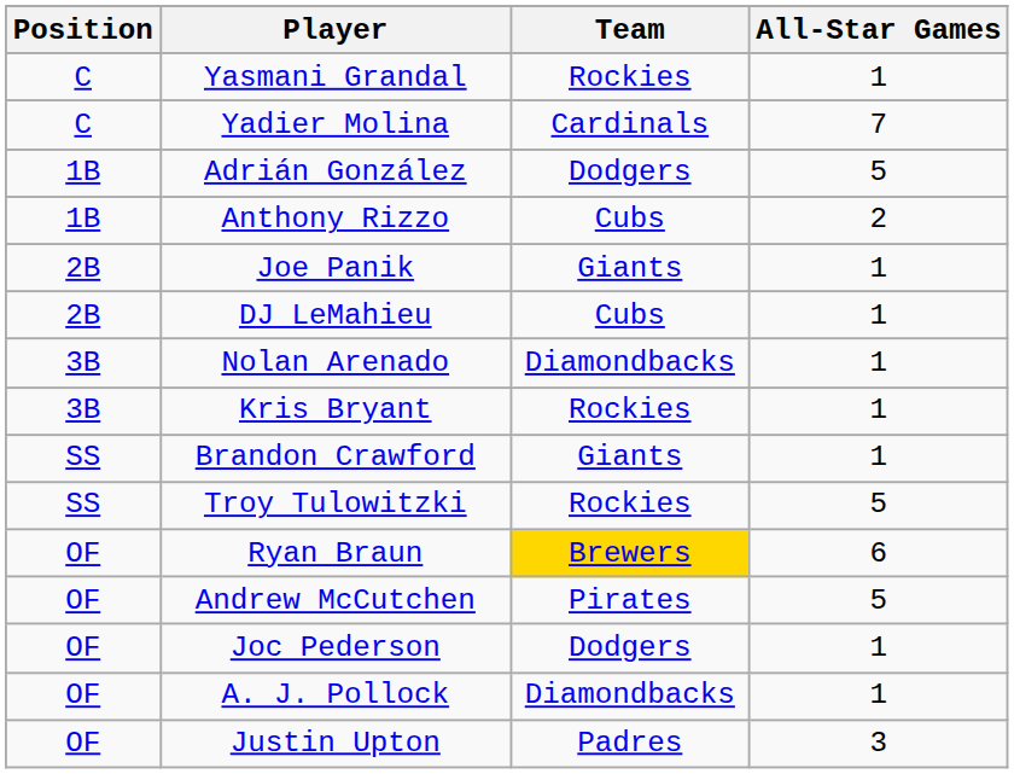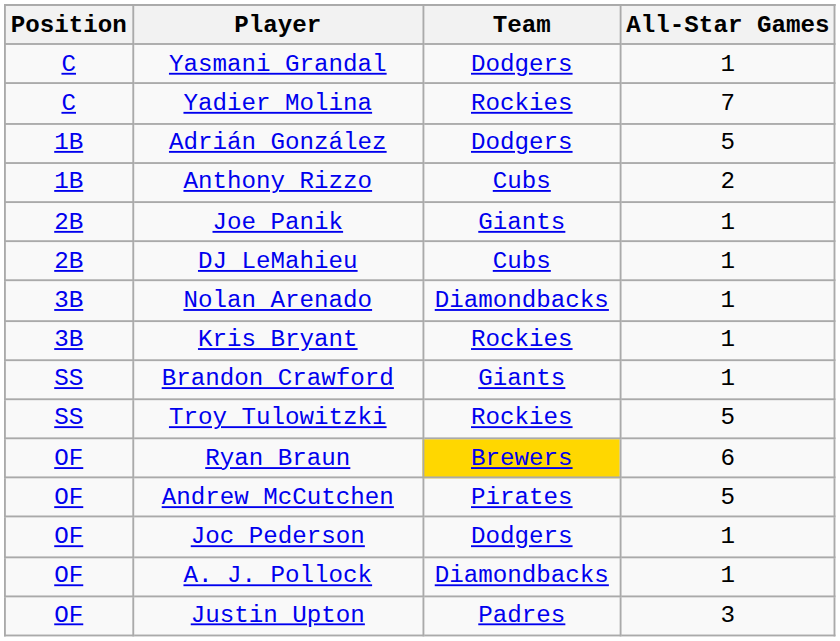 <table class="wikitable sortable" style="text-align:center;">
 <tr>
 </tr>
 <tr>
 <th>Position</th>
 <th style="width:150px;">Player</th>
 <th style="width:100px;">Team</th>
 <th>All-Star Games</th>
 </tr>
 <tr>
 <td><a href='#'>C</a></td>
 <td><a href='#'>Yasmani Grandal</a></td>
-<td><a href='#'>Rockies</a></td>
+<td><a href='#'>Dodgers</a></td>
 <td>1</td>
 </tr>
 <tr>
 <td><a href='#'>C</a></td>
 <td><a href='#'>Yadier Molina</a></td>
-<td><a href='#'>Cardinals</a></td>
+<td><a href='#'>Rockies</a></td>
 <td>7</td>
 </tr>
 <tr>
 <td><a href='#'>1B</a></td>
 <td><a href='#'>Adrián González</a></td>
 <td><a href='#'>Dodgers</a></td>
 <td>5</td>
 </tr>
 <tr>
 <td><a href='#'>1B</a></td>
 <td><a href='#'>Anthony Rizzo</a></td>
 <td><a href='#'>Cubs</a></td>
 <td>2</td>
 </tr>
 <tr>
 <td><a href='#'>2B</a></td>
 <td><a href='#'>Joe Panik</a></td>
 <td><a href='#'>Giants</a></td>
 <td>1</td>
 </tr>
 <tr>
 <td><a href='#'>2B</a></td>
 <td><a href='#'>DJ LeMahieu</a></td>
 <td><a href='#'>Cubs</a></td>
 <td>1</td>
 </tr>
 <tr>
 <td><a href='#'>3B</a></td>
 <td><a href='#'>Nolan Arenado</a></td>
 <td><a href='#'>Diamondbacks</a></td>
 <td>1</td>
 </tr>
 <tr>
 <td><a href='#'>3B</a></td>
 <td><a href='#'>Kris Bryant</a></td>
 <td><a href='#'>Rockies</a></td>
 <td>1</td>
 </tr>
 <tr>
 <td><a href='#'>SS</a></td>
 <td><a href='#'>Brandon Crawford</a></td>
 <td><a href='#'>Giants</a></td>
 <td>1</td>
 </tr>
 <tr>
 <td><a href='#'>SS</a></td>
 <td><a href='#'>Troy Tulowitzki</a></td>
 <td><a href='#'>Rockies</a></td>
 <td>5</td>
 </tr>
 <tr>
 <td><a href='#'>OF</a></td>
 <td><a href='#'>Ryan Braun</a></td>
 <td style="background: gold;"><a href='#'>Brewers</a></td>
 <td>6</td>
 </tr>
 <tr>
 <td><a href='#'>OF</a></td>
 <td><a href='#'>Andrew McCutchen</a></td>
 <td><a href='#'>Pirates</a></td>
 <td>5</td>
 </tr>
 <tr>
 <td><a href='#'>OF</a></td>
 <td><a href='#'>Joc Pederson</a></td>
 <td><a href='#'>Dodgers</a></td>
 <td>1</td>
 </tr>
 <tr>
 <td><a href='#'>OF</a></td>
 <td><a href='#'>A. J. Pollock</a></td>
 <td><a href='#'>Diamondbacks</a></td>
 <td>1</td>
 </tr>
 <tr>
 <td><a href='#'>OF</a></td>
 <td><a href='#'>Justin Upton</a></td>
 <td><a href='#'>Padres</a></td>
 <td>3</td>
 </tr>
 </table>
